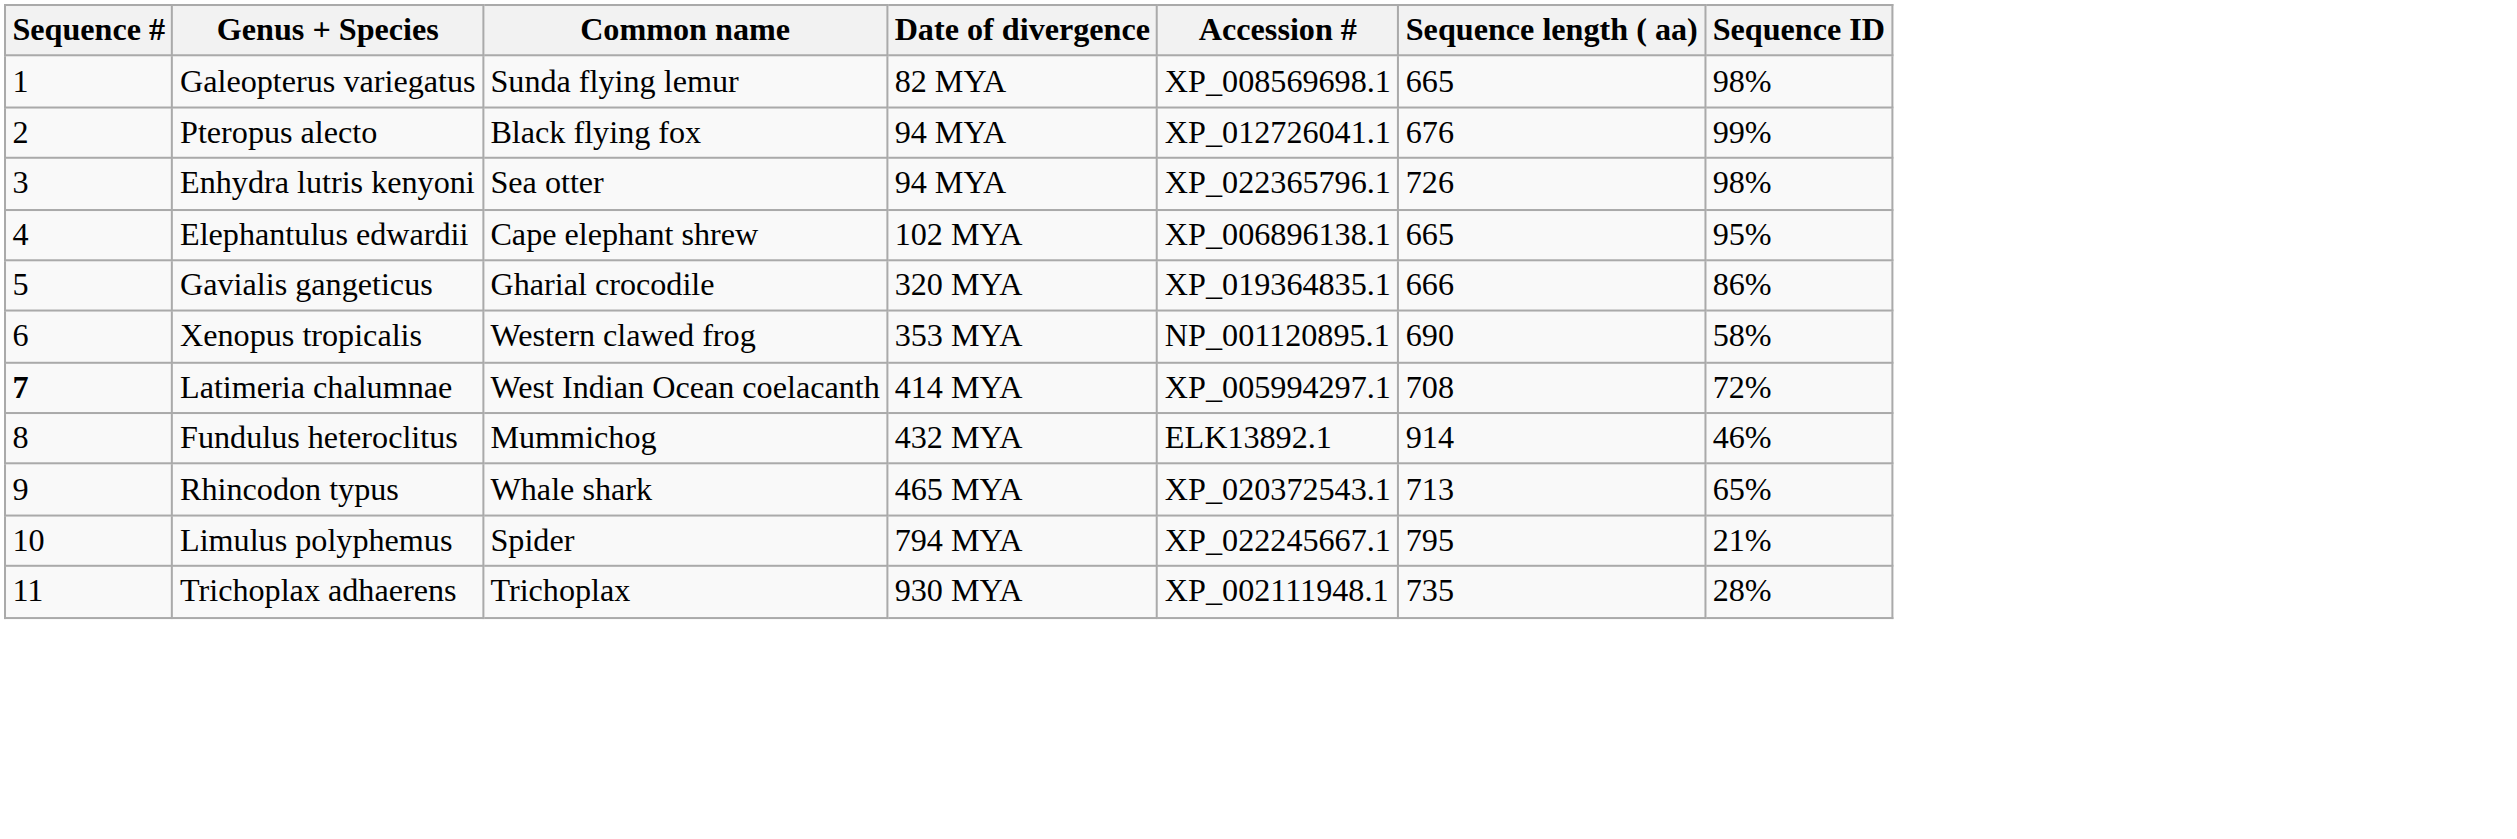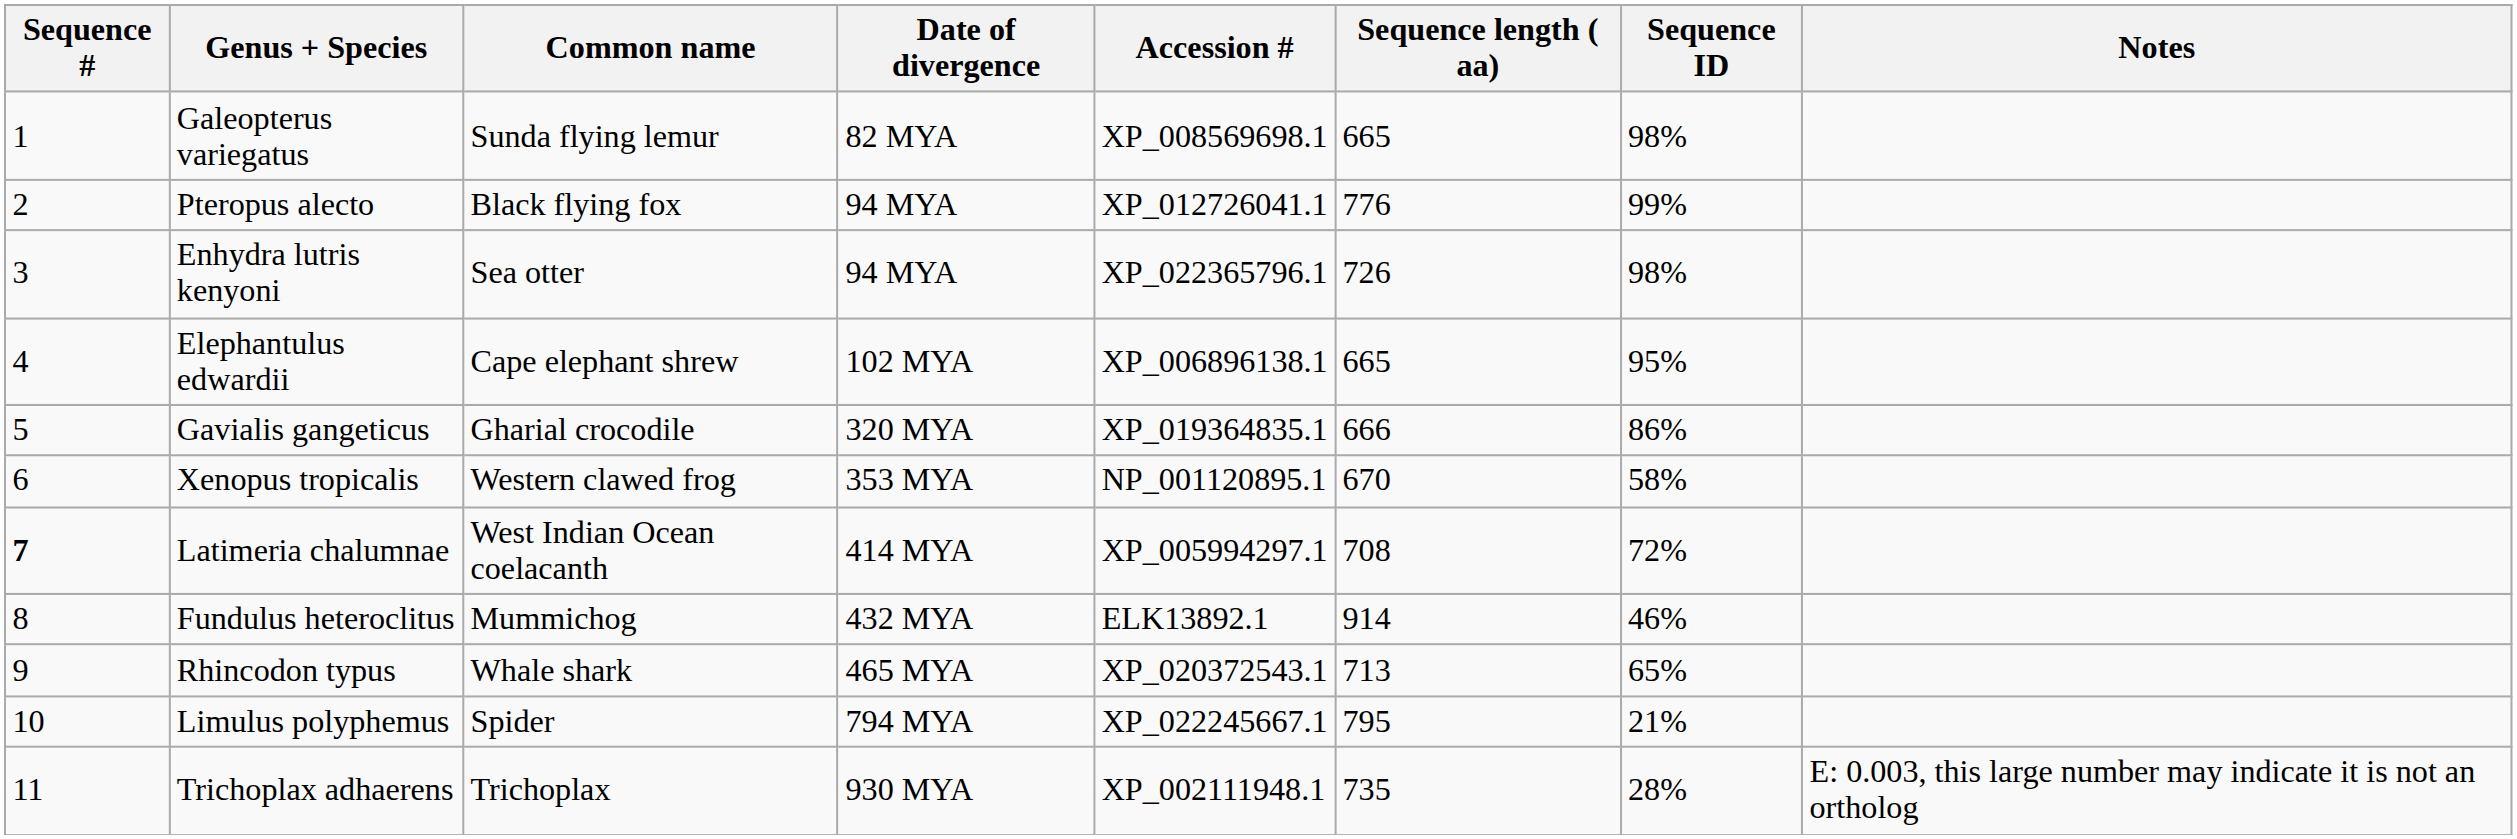 <table class="wikitable mw-collapsible">
 <tr>
 <th>Sequence #</th>
 <th>Genus + Species</th>
 <th>Common name</th>
 <th>Date of divergence</th>
 <th>Accession #</th>
 <th>Sequence length ( aa)</th>
 <th>Sequence ID</th>
+<th>Notes</th>
 </tr>
 <tr>
 <td>1</td>
 <td>Galeopterus variegatus</td>
 <td>Sunda flying lemur</td>
 <td>82 MYA</td>
 <td>XP_008569698.1</td>
 <td>665</td>
 <td 98%>98%</td>
+<td></td>
 </tr>
 <tr>
 <td>2</td>
 <td>Pteropus alecto</td>
 <td>Black flying fox</td>
 <td>94 MYA</td>
 <td>XP_012726041.1</td>
-<td>676</td>
+<td>776</td>
 <td>99%</td>
+<td></td>
 </tr>
 <tr>
 <td>3</td>
 <td>Enhydra lutris kenyoni</td>
 <td>Sea otter</td>
 <td>94 MYA</td>
 <td>XP_022365796.1</td>
 <td>726</td>
 <td>98%</td>
+<td></td>
 </tr>
 <tr>
 <td>4</td>
 <td>Elephantulus edwardii</td>
 <td>Cape elephant shrew</td>
 <td>102 MYA</td>
 <td>XP_006896138.1</td>
 <td>665</td>
 <td>95%</td>
+<td></td>
 </tr>
 <tr>
 <td>5</td>
 <td>Gavialis gangeticus</td>
 <td>Gharial crocodile</td>
 <td>320 MYA</td>
 <td>XP_019364835.1</td>
 <td>666</td>
 <td>86%</td>
+<td></td>
 </tr>
 <tr>
 <td>6</td>
 <td>Xenopus tropicalis</td>
 <td>Western clawed frog</td>
 <td>353 MYA</td>
 <td>NP_001120895.1</td>
-<td>690</td>
+<td>670</td>
 <td>58%</td>
+<td></td>
 </tr>
 <tr>
 <td><strong>7</strong></td>
 <td>Latimeria chalumnae</td>
 <td>West Indian Ocean coelacanth</td>
 <td>414 MYA</td>
 <td>XP_005994297.1</td>
 <td>708</td>
 <td>72%</td>
+<td></td>
 </tr>
 <tr>
 <td>8</td>
 <td>Fundulus heteroclitus</td>
 <td>Mummichog</td>
 <td>432 MYA</td>
 <td>ELK13892.1</td>
 <td>914</td>
 <td>46%</td>
+<td></td>
 </tr>
 <tr>
 <td>9</td>
 <td>Rhincodon typus</td>
 <td>Whale shark</td>
 <td>465 MYA</td>
 <td>XP_020372543.1</td>
 <td>713</td>
 <td>65%</td>
+<td></td>
 </tr>
 <tr>
 <td>10</td>
 <td>Limulus polyphemus</td>
 <td>Spider</td>
 <td>794 MYA</td>
 <td>XP_022245667.1</td>
 <td>795</td>
 <td>21%</td>
+<td></td>
 </tr>
 <tr>
 <td>11</td>
 <td>Trichoplax adhaerens</td>
 <td>Trichoplax</td>
 <td>930 MYA</td>
 <td>XP_002111948.1</td>
 <td>735</td>
 <td>28%</td>
+<td>E: 0.003, this large number may indicate it is not an ortholog</td>
 </tr>
 </table>
